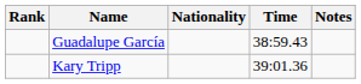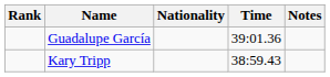 <table class="wikitable sortable" style="text-align:center">
 <tr>
 <th>Rank</th>
 <th>Name</th>
 <th>Nationality</th>
 <th>Time</th>
 <th>Notes</th>
 </tr>
 <tr>
 <td align=center></td>
 <td align=left><a href='#'>Guadalupe García</a></td>
 <td align=left></td>
-<td>38:59.43</td>
+<td>39:01.36</td>
 <td></td>
 </tr>
 <tr>
 <td align=center></td>
 <td align=left><a href='#'>Kary Tripp</a></td>
 <td align=left></td>
-<td>39:01.36</td>
+<td>38:59.43</td>
 <td></td>
 </tr>
 </table>
